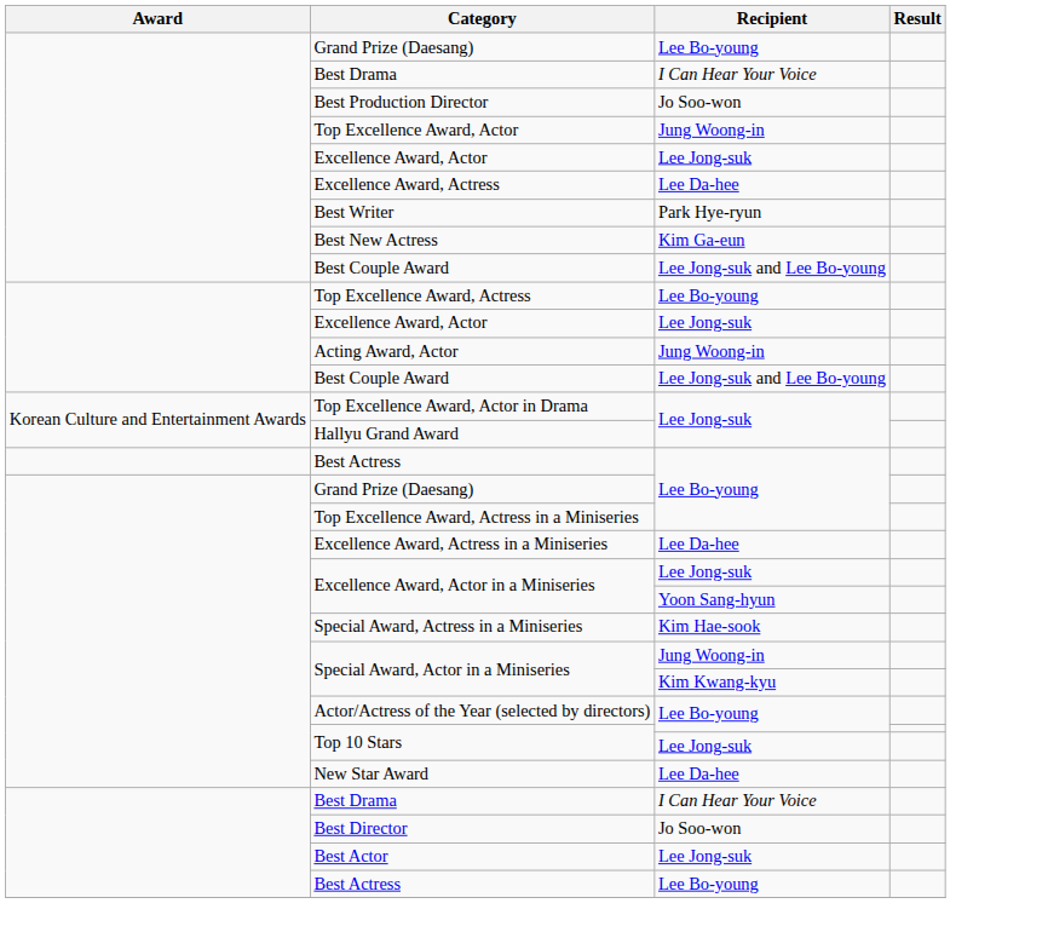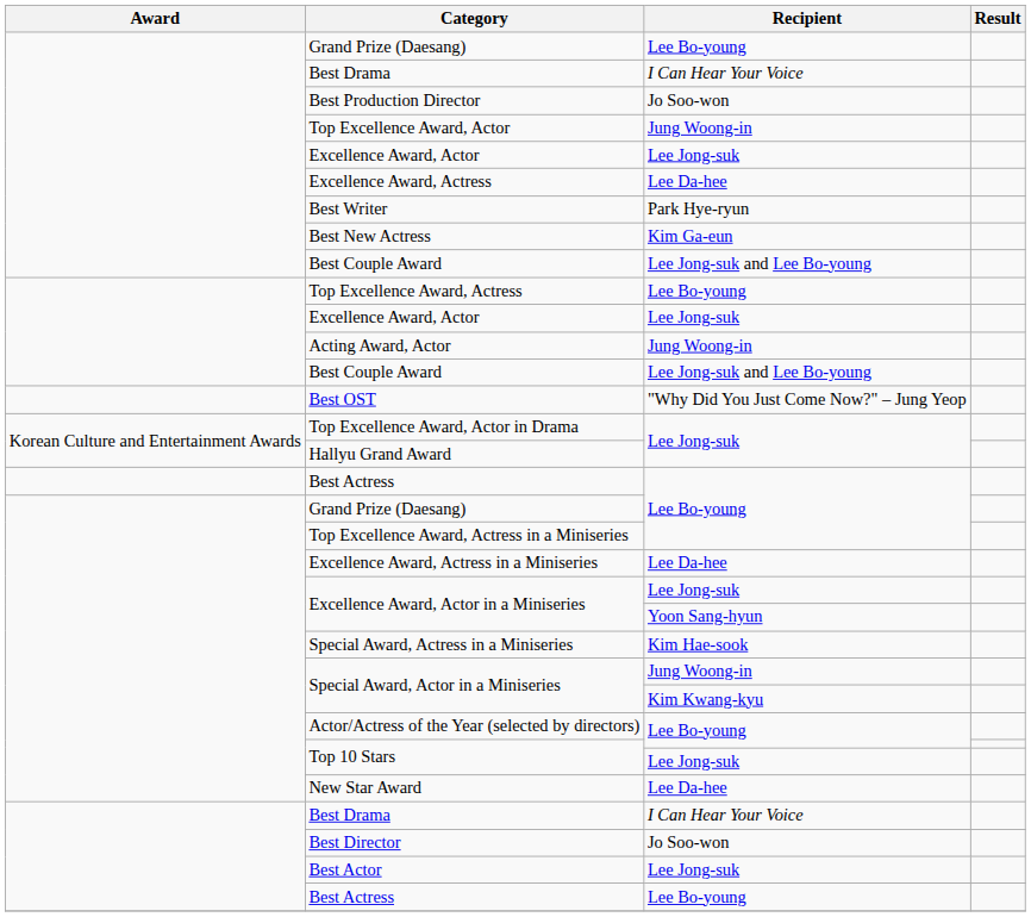 <table class="wikitable sortable">
 <tr>
 <th>Award</th>
 <th>Category</th>
 <th>Recipient</th>
 <th>Result</th>
 </tr>
 <tr>
 <td rowspan=9></td>
 <td>Grand Prize (Daesang)</td>
 <td><a href='#'>Lee Bo-young</a></td>
 <td></td>
 </tr>
 <tr>
 <td>Best Drama</td>
 <td><em>I Can Hear Your Voice</em></td>
 <td></td>
 </tr>
 <tr>
 <td>Best Production Director</td>
 <td>Jo Soo-won</td>
 <td></td>
 </tr>
 <tr>
 <td>Top Excellence Award, Actor</td>
 <td><a href='#'>Jung Woong-in</a></td>
 <td></td>
 </tr>
 <tr>
 <td>Excellence Award, Actor</td>
 <td><a href='#'>Lee Jong-suk</a></td>
 <td></td>
 </tr>
 <tr>
 <td>Excellence Award, Actress</td>
 <td><a href='#'>Lee Da-hee</a></td>
 <td></td>
 </tr>
 <tr>
 <td>Best Writer</td>
 <td>Park Hye-ryun</td>
 <td></td>
 </tr>
 <tr>
 <td>Best New Actress</td>
 <td><a href='#'>Kim Ga-eun</a></td>
 <td></td>
 </tr>
 <tr>
 <td>Best Couple Award</td>
 <td><a href='#'>Lee Jong-suk</a> and <a href='#'>Lee Bo-young</a></td>
 <td></td>
 </tr>
 <tr>
 <td rowspan=4></td>
 <td>Top Excellence Award, Actress</td>
 <td><a href='#'>Lee Bo-young</a></td>
 <td></td>
 </tr>
 <tr>
 <td>Excellence Award, Actor</td>
 <td><a href='#'>Lee Jong-suk</a></td>
 <td></td>
 </tr>
 <tr>
 <td>Acting Award, Actor</td>
 <td><a href='#'>Jung Woong-in</a></td>
 <td></td>
 </tr>
 <tr>
 <td>Best Couple Award</td>
 <td><a href='#'>Lee Jong-suk</a> and <a href='#'>Lee Bo-young</a></td>
+<td></td>
+</tr>
+<tr>
+<td></td>
+<td><a href='#'>Best OST</a></td>
+<td>"Why Did You Just Come Now?" – Jung Yeop</td>
 <td></td>
 </tr>
 <tr>
 <td rowspan=2 style="text-align:center;">Korean Culture and Entertainment Awards</td>
 <td>Top Excellence Award, Actor in Drama</td>
 <td rowspan=2><a href='#'>Lee Jong-suk</a></td>
 <td></td>
 </tr>
 <tr>
 <td>Hallyu Grand Award</td>
 <td></td>
 </tr>
 <tr>
 <td rowspan=1></td>
 <td>Best Actress</td>
 <td rowspan=3><a href='#'>Lee Bo-young</a></td>
 <td></td>
 </tr>
 <tr>
 <td rowspan=12></td>
 <td>Grand Prize (Daesang)</td>
 <td></td>
 </tr>
 <tr>
 <td>Top Excellence Award, Actress in a Miniseries</td>
 <td></td>
 </tr>
 <tr>
 <td>Excellence Award, Actress in a Miniseries</td>
 <td><a href='#'>Lee Da-hee</a></td>
 <td></td>
 </tr>
 <tr>
 <td rowspan=2>Excellence Award, Actor in a Miniseries</td>
 <td><a href='#'>Lee Jong-suk</a></td>
 <td></td>
 </tr>
 <tr>
 <td><a href='#'>Yoon Sang-hyun</a></td>
 <td></td>
 </tr>
 <tr>
 <td>Special Award, Actress in a Miniseries</td>
 <td><a href='#'>Kim Hae-sook</a></td>
 <td></td>
 </tr>
 <tr>
 <td rowspan=2>Special Award, Actor in a Miniseries</td>
 <td><a href='#'>Jung Woong-in</a></td>
 <td></td>
 </tr>
 <tr>
 <td><a href='#'>Kim Kwang-kyu</a></td>
 <td></td>
 </tr>
 <tr>
 <td>Actor/Actress of the Year (selected by directors)</td>
 <td rowspan=2><a href='#'>Lee Bo-young</a></td>
 <td></td>
 </tr>
 <tr>
 <td rowspan=2>Top 10 Stars</td>
 <td></td>
 </tr>
 <tr>
 <td><a href='#'>Lee Jong-suk</a></td>
 <td></td>
 </tr>
 <tr>
 <td>New Star Award</td>
 <td><a href='#'>Lee Da-hee</a></td>
 <td></td>
 </tr>
 <tr>
 <td rowspan=4></td>
 <td><a href='#'>Best Drama</a></td>
 <td><em>I Can Hear Your Voice</em></td>
 <td></td>
 </tr>
 <tr>
 <td><a href='#'>Best Director</a></td>
 <td>Jo Soo-won</td>
 <td></td>
 </tr>
 <tr>
 <td><a href='#'>Best Actor</a></td>
 <td><a href='#'>Lee Jong-suk</a></td>
 <td></td>
 </tr>
 <tr>
 <td><a href='#'>Best Actress</a></td>
 <td><a href='#'>Lee Bo-young</a></td>
 <td></td>
 </tr>
 <tr>
 </tr>
 </table>
